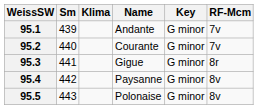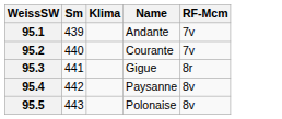 <table border="1" class="wikitable sortable">
 <tr>
 <th data-sort-type="number">WeissSW</th>
 <th>Sm</th>
 <th>Klima</th>
 <th class="unsortable">Name</th>
-<th class="unsortable">Key</th>
 <th>RF-Mcm</th>
 </tr>
 <tr>
 <th data-sort-value="1">95.1</th>
 <td>439</td>
 <td></td>
 <td>Andante</td>
-<td>G minor</td>
 <td>7v</td>
 </tr>
 <tr>
 <th data-sort-value="2">95.2</th>
 <td>440</td>
 <td></td>
 <td>Courante</td>
-<td>G minor</td>
 <td>7v</td>
 </tr>
 <tr>
 <th data-sort-value="3">95.3</th>
 <td>441</td>
 <td></td>
 <td>Gigue</td>
-<td>G minor</td>
 <td>8r</td>
 </tr>
 <tr>
 <th data-sort-value="4">95.4</th>
 <td>442</td>
 <td></td>
 <td>Paysanne</td>
-<td>G minor</td>
 <td>8v</td>
 </tr>
 <tr>
 <th data-sort-value="5">95.5</th>
 <td>443</td>
 <td></td>
 <td>Polonaise</td>
-<td>G minor</td>
 <td>8v</td>
 </tr>
 </table>
